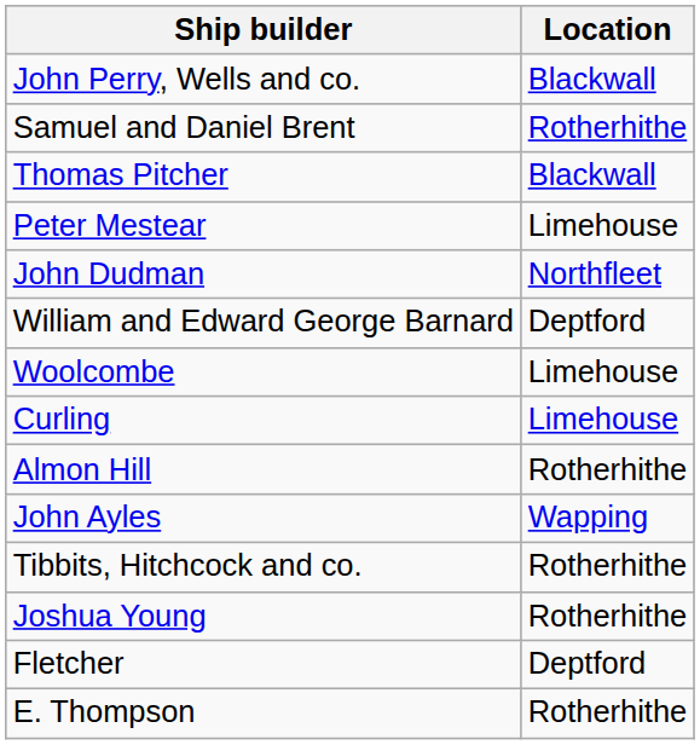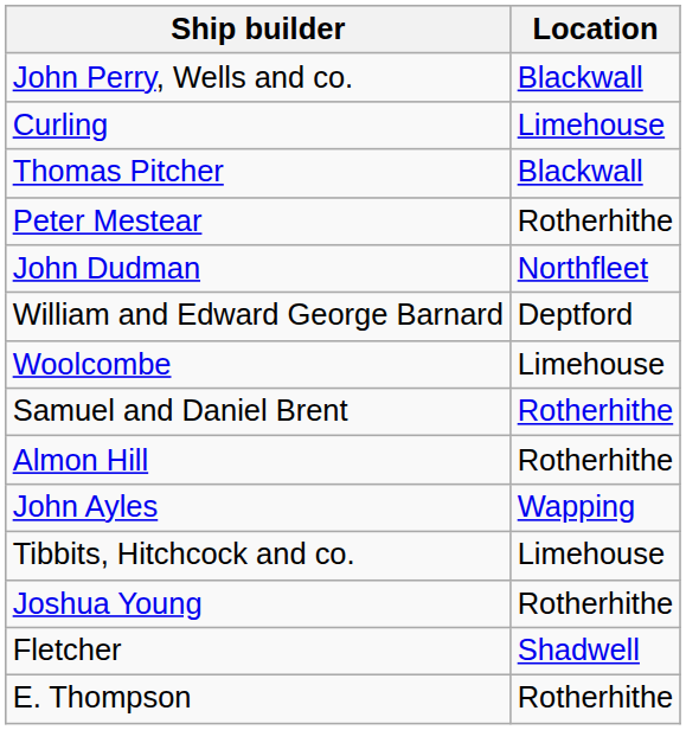 <table class="wikitable">
 <tr>
 <th>Ship builder</th>
 <th>Location</th>
 </tr>
 <tr>
 <td><a href='#'>John Perry</a>, Wells and co.</td>
 <td><a href='#'>Blackwall</a></td>
 </tr>
 <tr>
-<td>Samuel and Daniel Brent</td>
-<td><a href='#'>Rotherhithe</a></td>
+<td><a href='#'>Curling</a></td>
+<td><a href='#'>Limehouse</a></td>
 </tr>
 <tr>
 <td><a href='#'>Thomas Pitcher</a></td>
 <td><a href='#'>Blackwall</a></td>
 </tr>
 <tr>
 <td><a href='#'>Peter Mestear</a></td>
-<td>Limehouse</td>
+<td>Rotherhithe</td>
 </tr>
 <tr>
 <td><a href='#'>John Dudman</a></td>
 <td><a href='#'>Northfleet</a></td>
 </tr>
 <tr>
 <td>William and Edward George Barnard</td>
 <td>Deptford</td>
 </tr>
 <tr>
 <td><a href='#'>Woolcombe</a></td>
 <td>Limehouse</td>
 </tr>
 <tr>
-<td><a href='#'>Curling</a></td>
-<td><a href='#'>Limehouse</a></td>
+<td>Samuel and Daniel Brent</td>
+<td><a href='#'>Rotherhithe</a></td>
 </tr>
 <tr>
 <td><a href='#'>Almon Hill</a></td>
 <td>Rotherhithe</td>
 </tr>
 <tr>
 <td><a href='#'>John Ayles</a></td>
 <td><a href='#'>Wapping</a></td>
 </tr>
 <tr>
 <td>Tibbits, Hitchcock and co.</td>
-<td>Rotherhithe</td>
+<td>Limehouse</td>
 </tr>
 <tr>
 <td><a href='#'>Joshua Young</a></td>
 <td>Rotherhithe</td>
 </tr>
 <tr>
 <td>Fletcher</td>
-<td>Deptford</td>
+<td><a href='#'>Shadwell</a></td>
 </tr>
 <tr>
 <td>E. Thompson</td>
 <td>Rotherhithe</td>
 </tr>
 </table>
